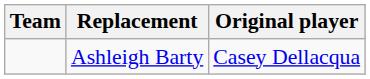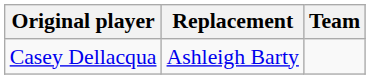 <table class="wikitable">
 <tr>
+<th>Original player</th>
+<th>Replacement</th>
 <th>Team</th>
-<th>Replacement</th>
-<th>Original player</th>
 </tr>
 <tr>
+<td><a href='#'>Casey Dellacqua</a></td>
+<td><a href='#'>Ashleigh Barty</a></td>
 <td></td>
-<td><a href='#'>Ashleigh Barty</a></td>
-<td><a href='#'>Casey Dellacqua</a></td>
 </tr>
 </table>
